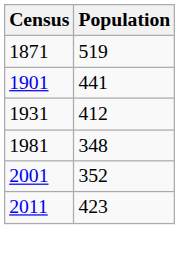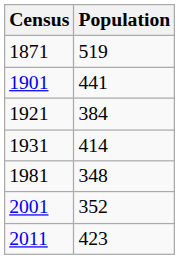 <table class="wikitable">
 <tr>
 <th>Census</th>
 <th>Population</th>
 </tr>
 <tr>
 <td>1871</td>
 <td>519</td>
 </tr>
 <tr>
 <td><a href='#'>1901</a></td>
 <td>441</td>
 </tr>
 <tr>
+<td>1921</td>
+<td>384</td>
+</tr>
+<tr>
 <td>1931</td>
-<td>412</td>
+<td>414</td>
 </tr>
 <tr>
 <td>1981</td>
 <td>348</td>
 </tr>
 <tr>
 <td><a href='#'>2001</a></td>
 <td>352</td>
 </tr>
 <tr>
 <td><a href='#'>2011</a></td>
 <td>423</td>
 </tr>
 </table>
